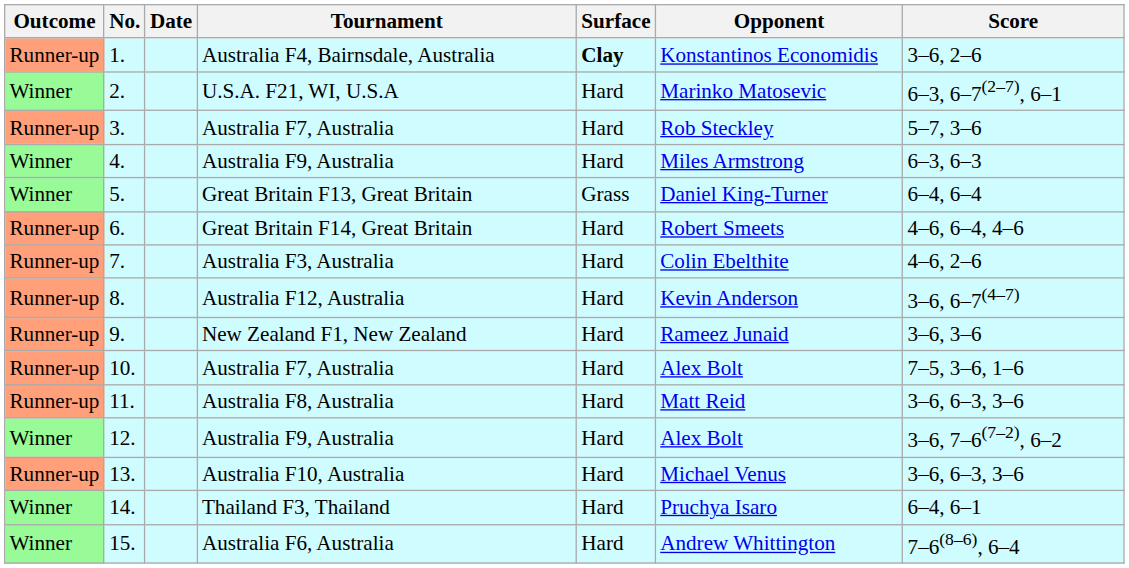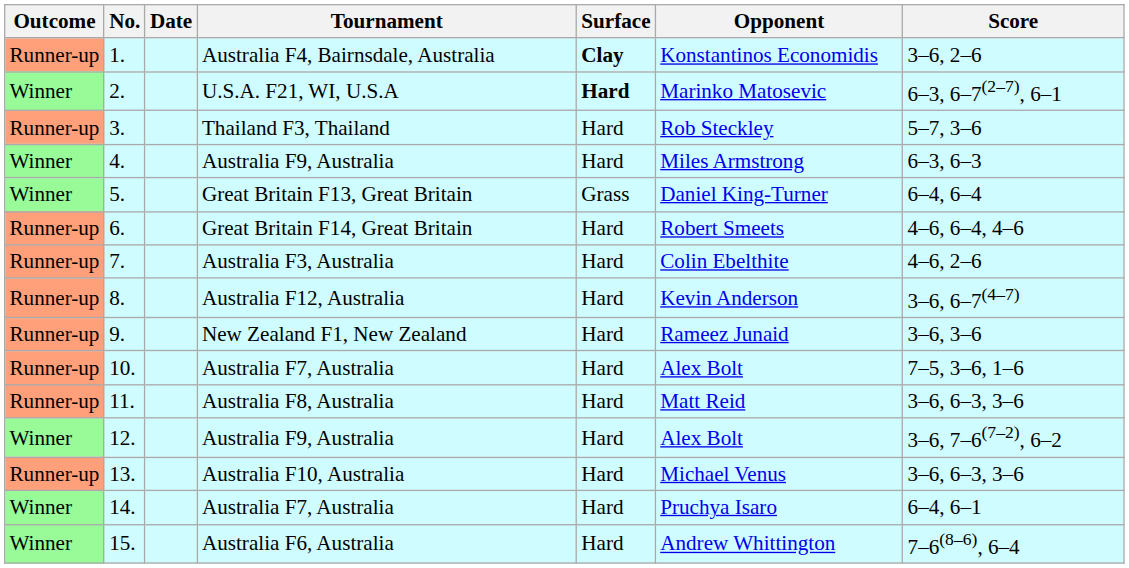 <table class="sortable wikitable">
 <tr>
 <th>Outcome</th>
 <th>No.</th>
 <th>Date</th>
 <th width=280>Tournament</th>
 <th>Surface</th>
 <th width=180>Opponent</th>
 <th width=160>Score</th>
 </tr>
 <tr bgcolor=cffcff>
 <td bgcolor=FFA07A>Runner-up</td>
 <td>1.</td>
 <td></td>
 <td>Australia F4, Bairnsdale, Australia</td>
 <td><strong>Clay</strong></td>
 <td> <a href='#'>Konstantinos Economidis</a></td>
 <td>3–6, 2–6</td>
 </tr>
 <tr bgcolor=cffcff>
 <td bgcolor=98fb98>Winner</td>
 <td>2.</td>
 <td></td>
 <td>U.S.A. F21, WI, U.S.A</td>
-<td>Hard</td>
+<td><strong>Hard</strong></td>
 <td> <a href='#'>Marinko Matosevic</a></td>
 <td>6–3, 6–7<sup>(2–7)</sup>, 6–1</td>
 </tr>
 <tr bgcolor=cffcff>
 <td bgcolor=FFA07A>Runner-up</td>
 <td>3.</td>
 <td></td>
-<td>Australia F7, Australia</td>
+<td>Thailand F3, Thailand</td>
 <td>Hard</td>
 <td> <a href='#'>Rob Steckley</a></td>
 <td>5–7, 3–6</td>
 </tr>
 <tr bgcolor=cffcff>
 <td bgcolor=98fb98>Winner</td>
 <td>4.</td>
 <td></td>
 <td>Australia F9, Australia</td>
 <td>Hard</td>
 <td> <a href='#'>Miles Armstrong</a></td>
 <td>6–3, 6–3</td>
 </tr>
 <tr bgcolor=cffcff>
 <td bgcolor=98fb98>Winner</td>
 <td>5.</td>
 <td></td>
 <td>Great Britain F13, Great Britain</td>
 <td>Grass</td>
 <td> <a href='#'>Daniel King-Turner</a></td>
 <td>6–4, 6–4</td>
 </tr>
 <tr bgcolor=cffcff>
 <td bgcolor=FFA07A>Runner-up</td>
 <td>6.</td>
 <td></td>
 <td>Great Britain F14, Great Britain</td>
 <td>Hard</td>
 <td> <a href='#'>Robert Smeets</a></td>
 <td>4–6, 6–4, 4–6</td>
 </tr>
 <tr bgcolor=cffcff>
 <td bgcolor=FFA07A>Runner-up</td>
 <td>7.</td>
 <td></td>
 <td>Australia F3, Australia</td>
 <td>Hard</td>
 <td> <a href='#'>Colin Ebelthite</a></td>
 <td>4–6, 2–6</td>
 </tr>
 <tr bgcolor=cffcff>
 <td bgcolor=FFA07A>Runner-up</td>
 <td>8.</td>
 <td></td>
 <td>Australia F12, Australia</td>
 <td>Hard</td>
 <td> <a href='#'>Kevin Anderson</a></td>
 <td>3–6, 6–7<sup>(4–7)</sup></td>
 </tr>
 <tr bgcolor=cffcff>
 <td bgcolor=FFA07A>Runner-up</td>
 <td>9.</td>
 <td></td>
 <td>New Zealand F1, New Zealand</td>
 <td>Hard</td>
 <td> <a href='#'>Rameez Junaid</a></td>
 <td>3–6, 3–6</td>
 </tr>
 <tr bgcolor=cffcff>
 <td bgcolor=FFA07A>Runner-up</td>
 <td>10.</td>
 <td></td>
 <td>Australia F7, Australia</td>
 <td>Hard</td>
 <td> <a href='#'>Alex Bolt</a></td>
 <td>7–5, 3–6, 1–6</td>
 </tr>
 <tr bgcolor=cffcff>
 <td bgcolor=FFA07A>Runner-up</td>
 <td>11.</td>
 <td></td>
 <td>Australia F8, Australia</td>
 <td>Hard</td>
 <td> <a href='#'>Matt Reid</a></td>
 <td>3–6, 6–3, 3–6</td>
 </tr>
 <tr bgcolor=cffcff>
 <td bgcolor=98fb98>Winner</td>
 <td>12.</td>
 <td></td>
 <td>Australia F9, Australia</td>
 <td>Hard</td>
 <td> <a href='#'>Alex Bolt</a></td>
 <td>3–6, 7–6<sup>(7–2)</sup>, 6–2</td>
 </tr>
 <tr bgcolor=cffcff>
 <td bgcolor=FFA07A>Runner-up</td>
 <td>13.</td>
 <td></td>
 <td>Australia F10, Australia</td>
 <td>Hard</td>
 <td> <a href='#'>Michael Venus</a></td>
 <td>3–6, 6–3, 3–6</td>
 </tr>
 <tr bgcolor=cffcff>
 <td bgcolor=98fb98>Winner</td>
 <td>14.</td>
 <td></td>
-<td>Thailand F3, Thailand</td>
+<td>Australia F7, Australia</td>
 <td>Hard</td>
 <td> <a href='#'>Pruchya Isaro</a></td>
 <td>6–4, 6–1</td>
 </tr>
 <tr bgcolor=cffcff>
 <td bgcolor=98fb98>Winner</td>
 <td>15.</td>
 <td></td>
 <td>Australia F6, Australia</td>
 <td>Hard</td>
 <td> <a href='#'>Andrew Whittington</a></td>
 <td>7–6<sup>(8–6)</sup>, 6–4</td>
 </tr>
 </table>
